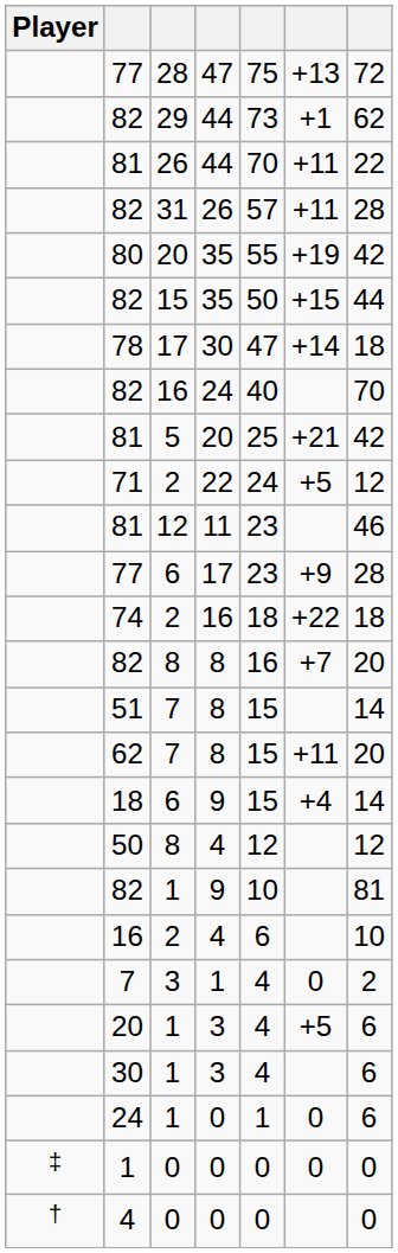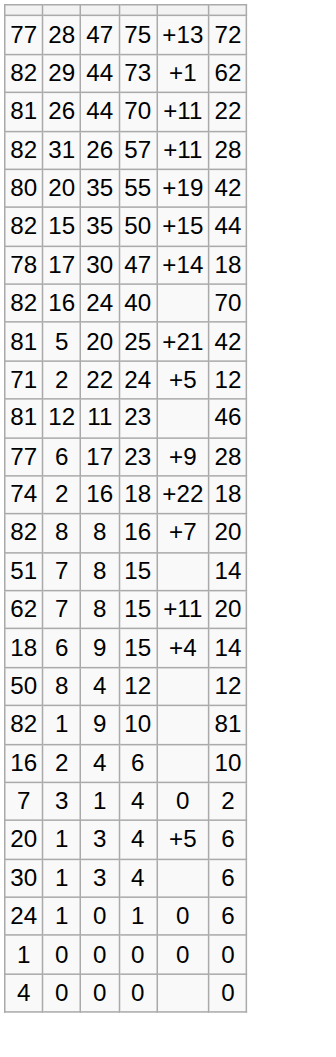 <table class="wikitable sortable" style="text-align:center;">
 <tr>
-<th>Player</th>
 <th></th>
 <th></th>
 <th></th>
 <th></th>
 <th data-sort-type="number"></th>
 <th></th>
 </tr>
 <tr>
-<td></td>
 <td>77</td>
 <td>28</td>
 <td>47</td>
 <td>75</td>
 <td>+13</td>
 <td>72</td>
 </tr>
 <tr>
-<td></td>
 <td>82</td>
 <td>29</td>
 <td>44</td>
 <td>73</td>
 <td>+1</td>
 <td>62</td>
 </tr>
 <tr>
-<td></td>
 <td>81</td>
 <td>26</td>
 <td>44</td>
 <td>70</td>
 <td>+11</td>
 <td>22</td>
 </tr>
 <tr>
-<td></td>
 <td>82</td>
 <td>31</td>
 <td>26</td>
 <td>57</td>
 <td>+11</td>
 <td>28</td>
 </tr>
 <tr>
-<td></td>
 <td>80</td>
 <td>20</td>
 <td>35</td>
 <td>55</td>
 <td>+19</td>
 <td>42</td>
 </tr>
 <tr>
-<td></td>
 <td>82</td>
 <td>15</td>
 <td>35</td>
 <td>50</td>
 <td>+15</td>
 <td>44</td>
 </tr>
 <tr>
-<td></td>
 <td>78</td>
 <td>17</td>
 <td>30</td>
 <td>47</td>
 <td>+14</td>
 <td>18</td>
 </tr>
 <tr>
-<td></td>
 <td>82</td>
 <td>16</td>
 <td>24</td>
 <td>40</td>
 <td></td>
 <td>70</td>
 </tr>
 <tr>
-<td></td>
 <td>81</td>
 <td>5</td>
 <td>20</td>
 <td>25</td>
 <td>+21</td>
 <td>42</td>
 </tr>
 <tr>
-<td></td>
 <td>71</td>
 <td>2</td>
 <td>22</td>
 <td>24</td>
 <td>+5</td>
 <td>12</td>
 </tr>
 <tr>
-<td></td>
 <td>81</td>
 <td>12</td>
 <td>11</td>
 <td>23</td>
 <td></td>
 <td>46</td>
 </tr>
 <tr>
-<td></td>
 <td>77</td>
 <td>6</td>
 <td>17</td>
 <td>23</td>
 <td>+9</td>
 <td>28</td>
 </tr>
 <tr>
-<td></td>
 <td>74</td>
 <td>2</td>
 <td>16</td>
 <td>18</td>
 <td>+22</td>
 <td>18</td>
 </tr>
 <tr>
-<td></td>
 <td>82</td>
 <td>8</td>
 <td>8</td>
 <td>16</td>
 <td>+7</td>
 <td>20</td>
 </tr>
 <tr>
-<td></td>
 <td>51</td>
 <td>7</td>
 <td>8</td>
 <td>15</td>
 <td></td>
 <td>14</td>
 </tr>
 <tr>
-<td></td>
 <td>62</td>
 <td>7</td>
 <td>8</td>
 <td>15</td>
 <td>+11</td>
 <td>20</td>
 </tr>
 <tr>
-<td></td>
 <td>18</td>
 <td>6</td>
 <td>9</td>
 <td>15</td>
 <td>+4</td>
 <td>14</td>
 </tr>
 <tr>
-<td></td>
 <td>50</td>
 <td>8</td>
 <td>4</td>
 <td>12</td>
 <td></td>
 <td>12</td>
 </tr>
 <tr>
-<td></td>
 <td>82</td>
 <td>1</td>
 <td>9</td>
 <td>10</td>
 <td></td>
 <td>81</td>
 </tr>
 <tr>
-<td></td>
 <td>16</td>
 <td>2</td>
 <td>4</td>
 <td>6</td>
 <td></td>
 <td>10</td>
 </tr>
 <tr>
-<td></td>
 <td>7</td>
 <td>3</td>
 <td>1</td>
 <td>4</td>
 <td>0</td>
 <td>2</td>
 </tr>
 <tr>
-<td></td>
 <td>20</td>
 <td>1</td>
 <td>3</td>
 <td>4</td>
 <td>+5</td>
 <td>6</td>
 </tr>
 <tr>
-<td></td>
 <td>30</td>
 <td>1</td>
 <td>3</td>
 <td>4</td>
 <td></td>
 <td>6</td>
 </tr>
 <tr>
-<td></td>
 <td>24</td>
 <td>1</td>
 <td>0</td>
 <td>1</td>
 <td>0</td>
 <td>6</td>
 </tr>
 <tr>
-<td><sup>‡</sup></td>
 <td>1</td>
 <td>0</td>
 <td>0</td>
 <td>0</td>
 <td>0</td>
 <td>0</td>
 </tr>
 <tr>
-<td><sup>†</sup></td>
 <td>4</td>
 <td>0</td>
 <td>0</td>
 <td>0</td>
 <td></td>
 <td>0</td>
 </tr>
 </table>
